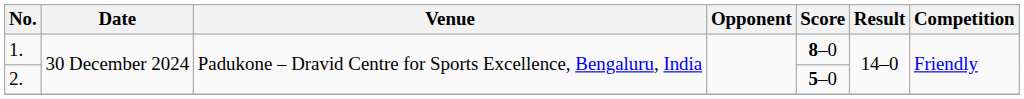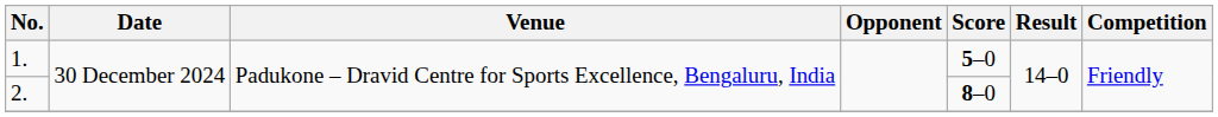 <table class="wikitable">
 <tr>
 <th>No.</th>
 <th>Date</th>
 <th>Venue</th>
 <th>Opponent</th>
 <th>Score</th>
 <th>Result</th>
 <th>Competition</th>
 </tr>
 <tr>
 <td>1.</td>
 <td rowspan=2>30 December 2024</td>
 <td rowspan=2>Padukone – Dravid Centre for Sports Excellence, <a href='#'>Bengaluru</a>, <a href='#'>India</a></td>
 <td rowspan=2></td>
-<td align=center><strong>8</strong>–0</td>
+<td align=center><strong>5</strong>–0</td>
 <td rowspan=2 align=center>14–0</td>
 <td rowspan=2><a href='#'>Friendly</a></td>
 </tr>
 <tr>
 <td>2.</td>
-<td align=center><strong>5</strong>–0</td>
+<td align=center><strong>8</strong>–0</td>
 </tr>
 <tr>
 </tr>
 </table>
